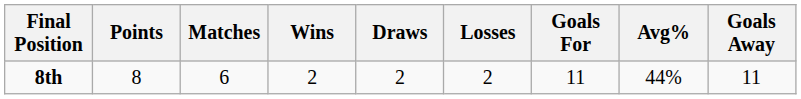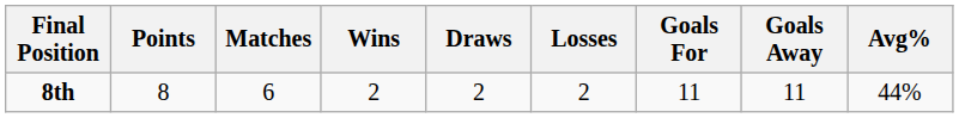 <table class="wikitable" style="font-size: 95%; text-align: center;">
 <tr>
 <th width=60>Final Position</th>
 <th width=60>Points</th>
 <th width=60>Matches</th>
 <th width=60>Wins</th>
 <th width=60>Draws</th>
 <th width=60>Losses</th>
 <th width=60>Goals For</th>
+<th width=60>Goals Away</th>
 <th width=60>Avg%</th>
-<th width=60>Goals Away</th>
 </tr>
 <tr>
 <td><strong>8th</strong></td>
 <td>8</td>
 <td>6</td>
 <td>2</td>
 <td>2</td>
 <td>2</td>
 <td>11</td>
+<td>11</td>
 <td>44%</td>
-<td>11</td>
 </tr>
 </table>
